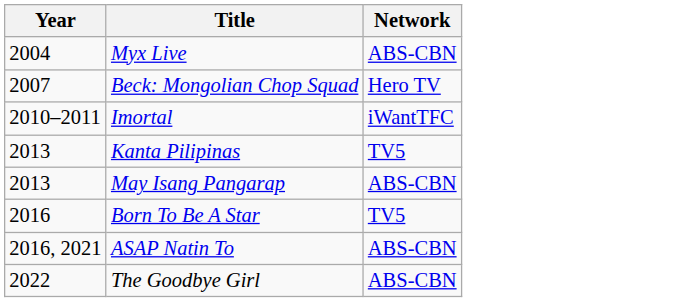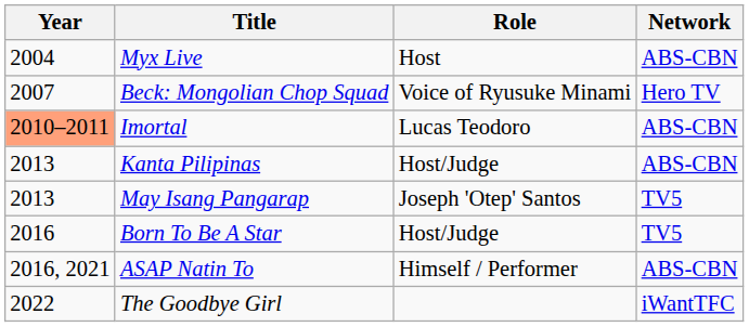 <table class="wikitable sortable">
 <tr>
 <th>Year</th>
 <th>Title</th>
+<th>Role</th>
 <th>Network</th>
 </tr>
 <tr>
 <td>2004</td>
 <td><em><a href='#'>Myx Live</a></em></td>
+<td>Host</td>
 <td><a href='#'>ABS-CBN</a></td>
 </tr>
 <tr>
 <td>2007</td>
 <td><em><a href='#'>Beck: Mongolian Chop Squad</a></em></td>
+<td>Voice of Ryusuke Minami</td>
 <td><a href='#'>Hero TV</a></td>
 </tr>
 <tr>
-<td>2010–2011</td>
+<td style="background: lightsalmon;">2010–2011</td>
 <td><em><a href='#'>Imortal</a></em></td>
-<td><a href='#'>iWantTFC</a></td>
+<td>Lucas Teodoro</td>
+<td><a href='#'>ABS-CBN</a></td>
 </tr>
 <tr>
 <td>2013</td>
 <td><em><a href='#'>Kanta Pilipinas</a></em></td>
-<td><a href='#'>TV5</a></td>
+<td>Host/Judge</td>
+<td><a href='#'>ABS-CBN</a></td>
 </tr>
 <tr>
 <td>2013</td>
 <td><em><a href='#'>May Isang Pangarap</a></em></td>
-<td><a href='#'>ABS-CBN</a></td>
+<td>Joseph 'Otep' Santos</td>
+<td><a href='#'>TV5</a></td>
 </tr>
 <tr>
 <td>2016</td>
 <td><em><a href='#'>Born To Be A Star</a></em></td>
+<td>Host/Judge</td>
 <td><a href='#'>TV5</a></td>
 </tr>
 <tr>
 <td>2016, 2021</td>
 <td><em><a href='#'>ASAP Natin To</a></em></td>
+<td>Himself / Performer</td>
 <td><a href='#'>ABS-CBN</a></td>
 </tr>
 <tr>
 <td>2022</td>
 <td><em>The Goodbye Girl</em></td>
-<td><a href='#'>ABS-CBN</a></td>
+<td></td>
+<td><a href='#'>iWantTFC</a></td>
 </tr>
 </table>
